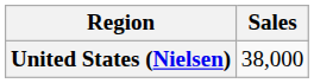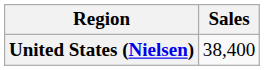 <table class="wikitable plainrowheaders" style="text-align:center;">
 <tr>
 <th>Region</th>
 <th>Sales</th>
 </tr>
 <tr>
 <th scope=row>United States (<a href='#'>Nielsen</a>)</th>
-<td>38,000</td>
+<td>38,400</td>
 </tr>
 </table>
